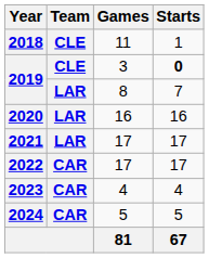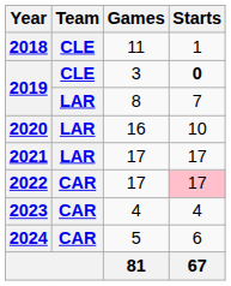 <table class="wikitable" style="text-align: center;">
 <tr>
 <th>Year</th>
 <th>Team</th>
 <th>Games</th>
 <th>Starts</th>
 </tr>
 <tr>
 <th><a href='#'>2018</a></th>
 <th><a href='#'>CLE</a></th>
 <td>11</td>
 <td>1</td>
 </tr>
 <tr>
 <th rowspan="2"><a href='#'>2019</a></th>
 <th><a href='#'>CLE</a></th>
 <td>3</td>
 <td><strong>0</strong></td>
 </tr>
 <tr>
 <th><a href='#'>LAR</a></th>
 <td>8</td>
 <td>7</td>
 </tr>
 <tr>
 <th><a href='#'>2020</a></th>
 <th><a href='#'>LAR</a></th>
 <td>16</td>
-<td>16</td>
+<td>10</td>
 </tr>
 <tr>
 <th><a href='#'>2021</a></th>
 <th><a href='#'>LAR</a></th>
 <td>17</td>
 <td>17</td>
 </tr>
 <tr>
 <th><a href='#'>2022</a></th>
 <th><a href='#'>CAR</a></th>
 <td>17</td>
-<td>17</td>
+<td style="background: pink;">17</td>
 </tr>
 <tr>
 <th><a href='#'>2023</a></th>
 <th><a href='#'>CAR</a></th>
 <td>4</td>
 <td>4</td>
 </tr>
 <tr>
 <th><a href='#'>2024</a></th>
 <th><a href='#'>CAR</a></th>
 <td>5</td>
-<td>5</td>
+<td>6</td>
 </tr>
 <tr>
 <th colspan="2"></th>
 <th>81</th>
 <th>67</th>
 </tr>
 </table>
